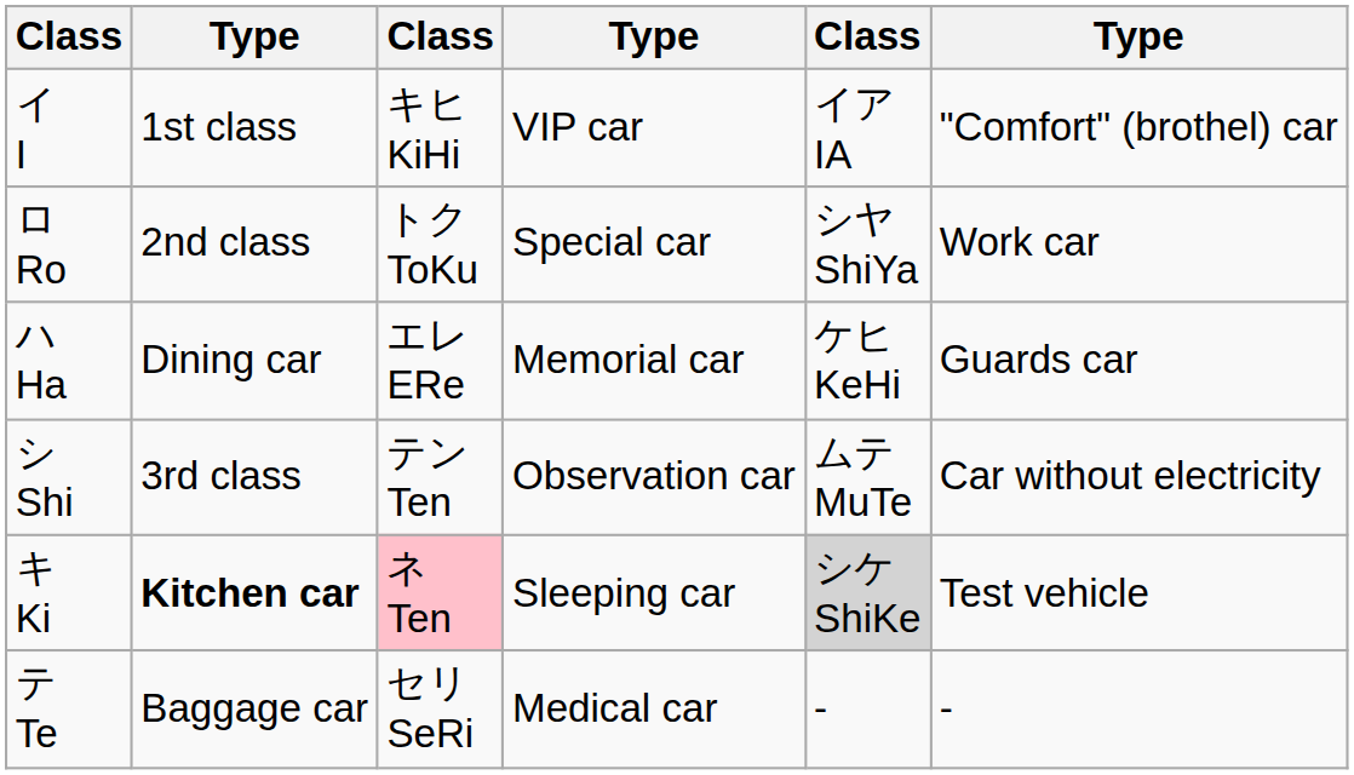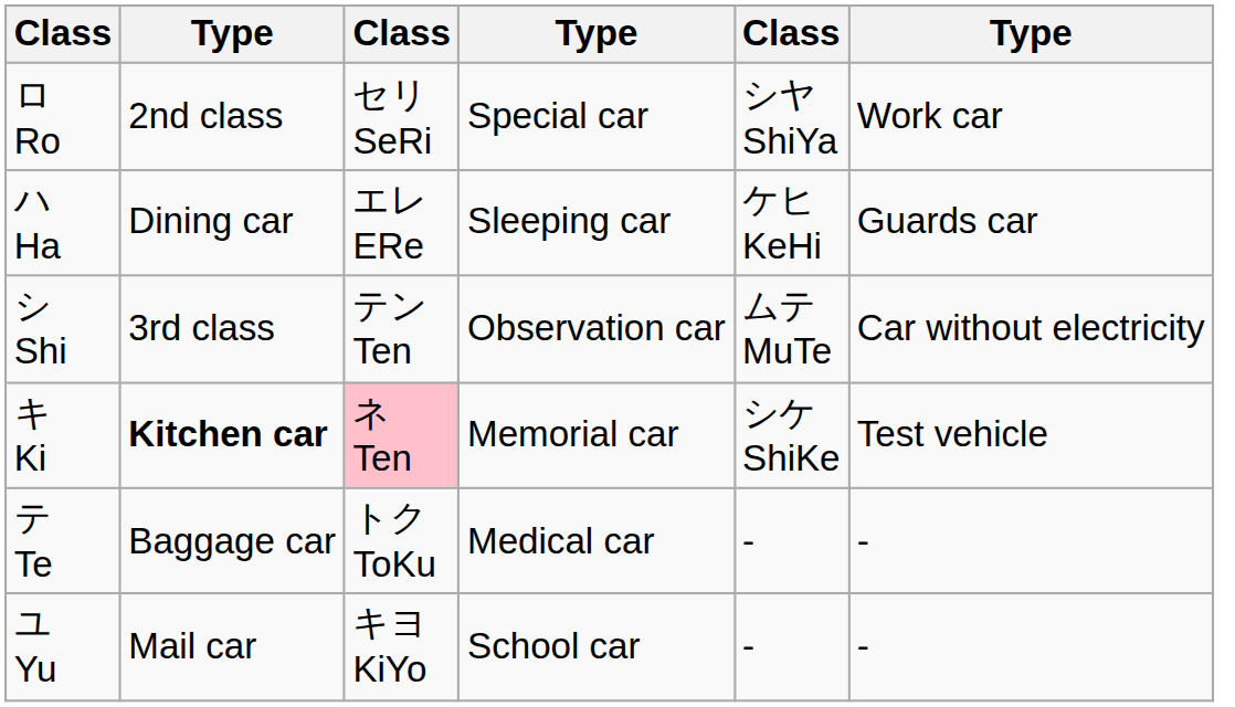 <table class="wikitable">
 <tr>
 <th>Class</th>
 <th>Type</th>
 <th>Class</th>
 <th>Type</th>
 <th>Class</th>
 <th>Type</th>
 </tr>
 <tr>
-<td>イ<br>I</td>
-<td>1st class</td>
-<td>キヒ<br>KiHi</td>
-<td>VIP car</td>
-<td>イア<br>IA</td>
-<td>"Comfort" (brothel) car</td>
-</tr>
-<tr>
 <td>ロ<br>Ro</td>
 <td>2nd class</td>
-<td>トク<br>ToKu</td>
+<td>セリ<br>SeRi</td>
 <td>Special car</td>
 <td>シヤ<br>ShiYa</td>
 <td>Work car</td>
 </tr>
 <tr>
 <td>ハ<br>Ha</td>
 <td>Dining car</td>
 <td>エレ<br>ERe</td>
-<td>Memorial car</td>
+<td>Sleeping car</td>
 <td>ケヒ<br>KeHi</td>
 <td>Guards car</td>
 </tr>
 <tr>
 <td>シ<br>Shi</td>
 <td>3rd class</td>
 <td>テン<br>Ten</td>
 <td>Observation car</td>
 <td>ムテ<br>MuTe</td>
 <td>Car without electricity</td>
 </tr>
 <tr>
 <td>キ<br>Ki</td>
 <td><strong>Kitchen car</strong></td>
 <td style="background: pink;">ネ<br>Ten</td>
-<td>Sleeping car</td>
-<td style="background: lightgrey;">シケ<br>ShiKe</td>
+<td>Memorial car</td>
+<td>シケ<br>ShiKe</td>
 <td>Test vehicle</td>
 </tr>
 <tr>
 <td>テ<br>Te</td>
 <td>Baggage car</td>
-<td>セリ<br>SeRi</td>
+<td>トク<br>ToKu</td>
 <td>Medical car</td>
 <td>-</td>
 <td>-</td>
 </tr>
+<tr>
+<td>ユ<br>Yu</td>
+<td>Mail car</td>
+<td>キヨ<br>KiYo</td>
+<td>School car</td>
+<td>-</td>
+<td>-</td>
+</tr>
 </table>
